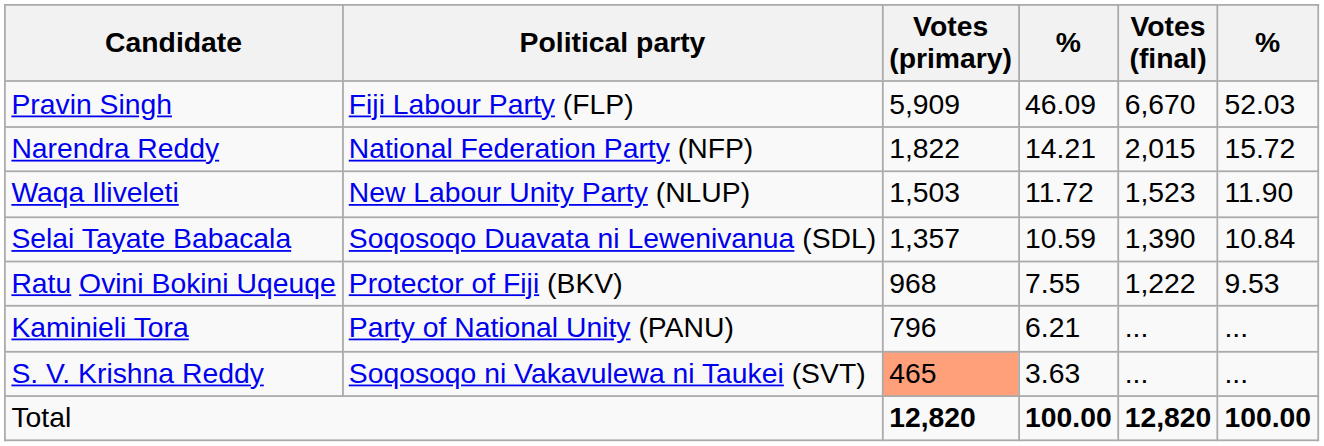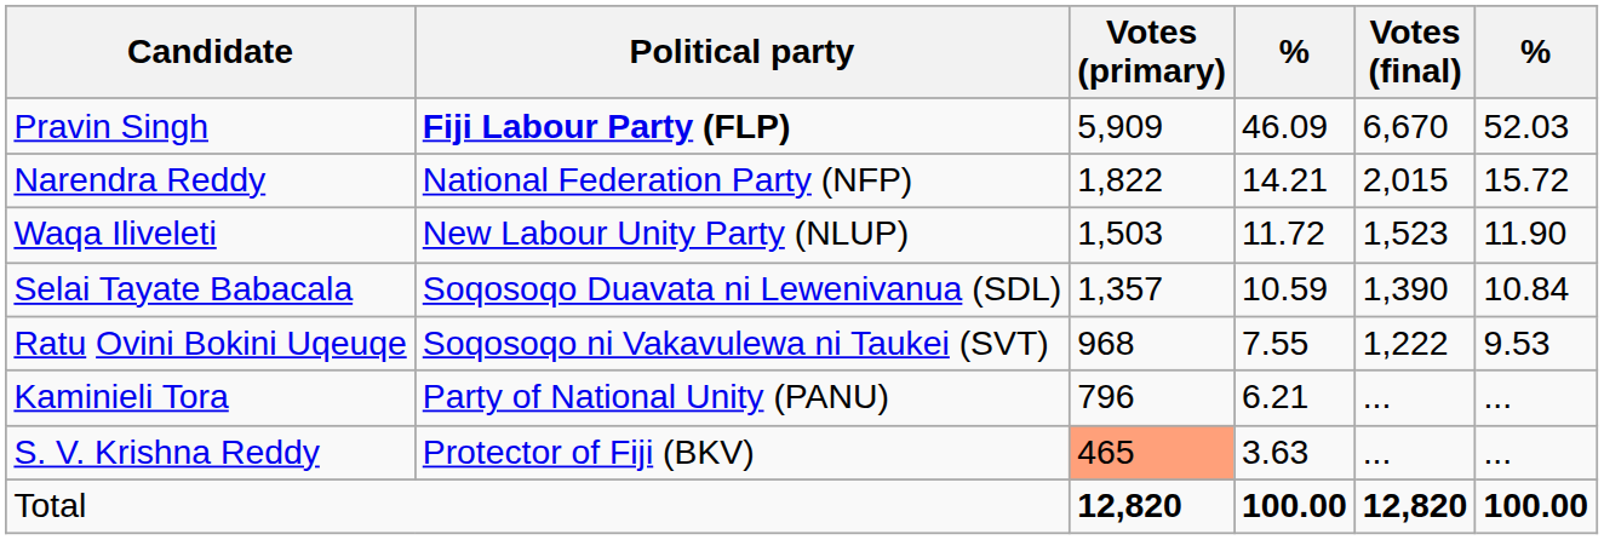 <table class="wikitable">
 <tr>
 <th scope="col">Candidate</th>
 <th scope="col">Political party</th>
 <th scope="col">Votes<br>(primary)</th>
 <th scope="col">%</th>
 <th scope="col">Votes<br>(final)</th>
 <th scope="col">%</th>
 </tr>
 <tr>
 <td><a href='#'>Pravin Singh</a></td>
-<td><a href='#'>Fiji Labour Party</a> (FLP)</td>
+<td><strong><a href='#'>Fiji Labour Party</a> (FLP)</strong></td>
 <td>5,909</td>
 <td>46.09</td>
 <td>6,670</td>
 <td>52.03</td>
 </tr>
 <tr>
 <td><a href='#'>Narendra Reddy</a></td>
 <td><a href='#'>National Federation Party</a> (NFP)</td>
 <td>1,822</td>
 <td>14.21</td>
 <td>2,015</td>
 <td>15.72</td>
 </tr>
 <tr>
 <td><a href='#'>Waqa Iliveleti</a></td>
 <td><a href='#'>New Labour Unity Party</a> (NLUP)</td>
 <td>1,503</td>
 <td>11.72</td>
 <td>1,523</td>
 <td>11.90</td>
 </tr>
 <tr>
 <td><a href='#'>Selai Tayate Babacala</a></td>
 <td><a href='#'>Soqosoqo Duavata ni Lewenivanua</a> (SDL)</td>
 <td>1,357</td>
 <td>10.59</td>
 <td>1,390</td>
 <td>10.84</td>
 </tr>
 <tr>
 <td><a href='#'>Ratu</a> <a href='#'>Ovini Bokini Uqeuqe</a></td>
-<td><a href='#'>Protector of Fiji</a> (BKV)</td>
+<td><a href='#'>Soqosoqo ni Vakavulewa ni Taukei</a> (SVT)</td>
 <td>968</td>
 <td>7.55</td>
 <td>1,222</td>
 <td>9.53</td>
 </tr>
 <tr>
 <td><a href='#'>Kaminieli Tora</a></td>
 <td><a href='#'>Party of National Unity</a> (PANU)</td>
 <td>796</td>
 <td>6.21</td>
 <td>...</td>
 <td>...</td>
 </tr>
 <tr>
 <td><a href='#'>S. V. Krishna Reddy</a></td>
-<td><a href='#'>Soqosoqo ni Vakavulewa ni Taukei</a> (SVT)</td>
+<td><a href='#'>Protector of Fiji</a> (BKV)</td>
 <td style="background: lightsalmon;">465</td>
 <td>3.63</td>
 <td>...</td>
 <td>...</td>
 </tr>
 <tr>
 <td colspan="2">Total</td>
 <td><strong>12,820</strong></td>
 <td><strong>100.00</strong></td>
 <td><strong>12,820</strong></td>
 <td><strong>100.00</strong></td>
 </tr>
 </table>
